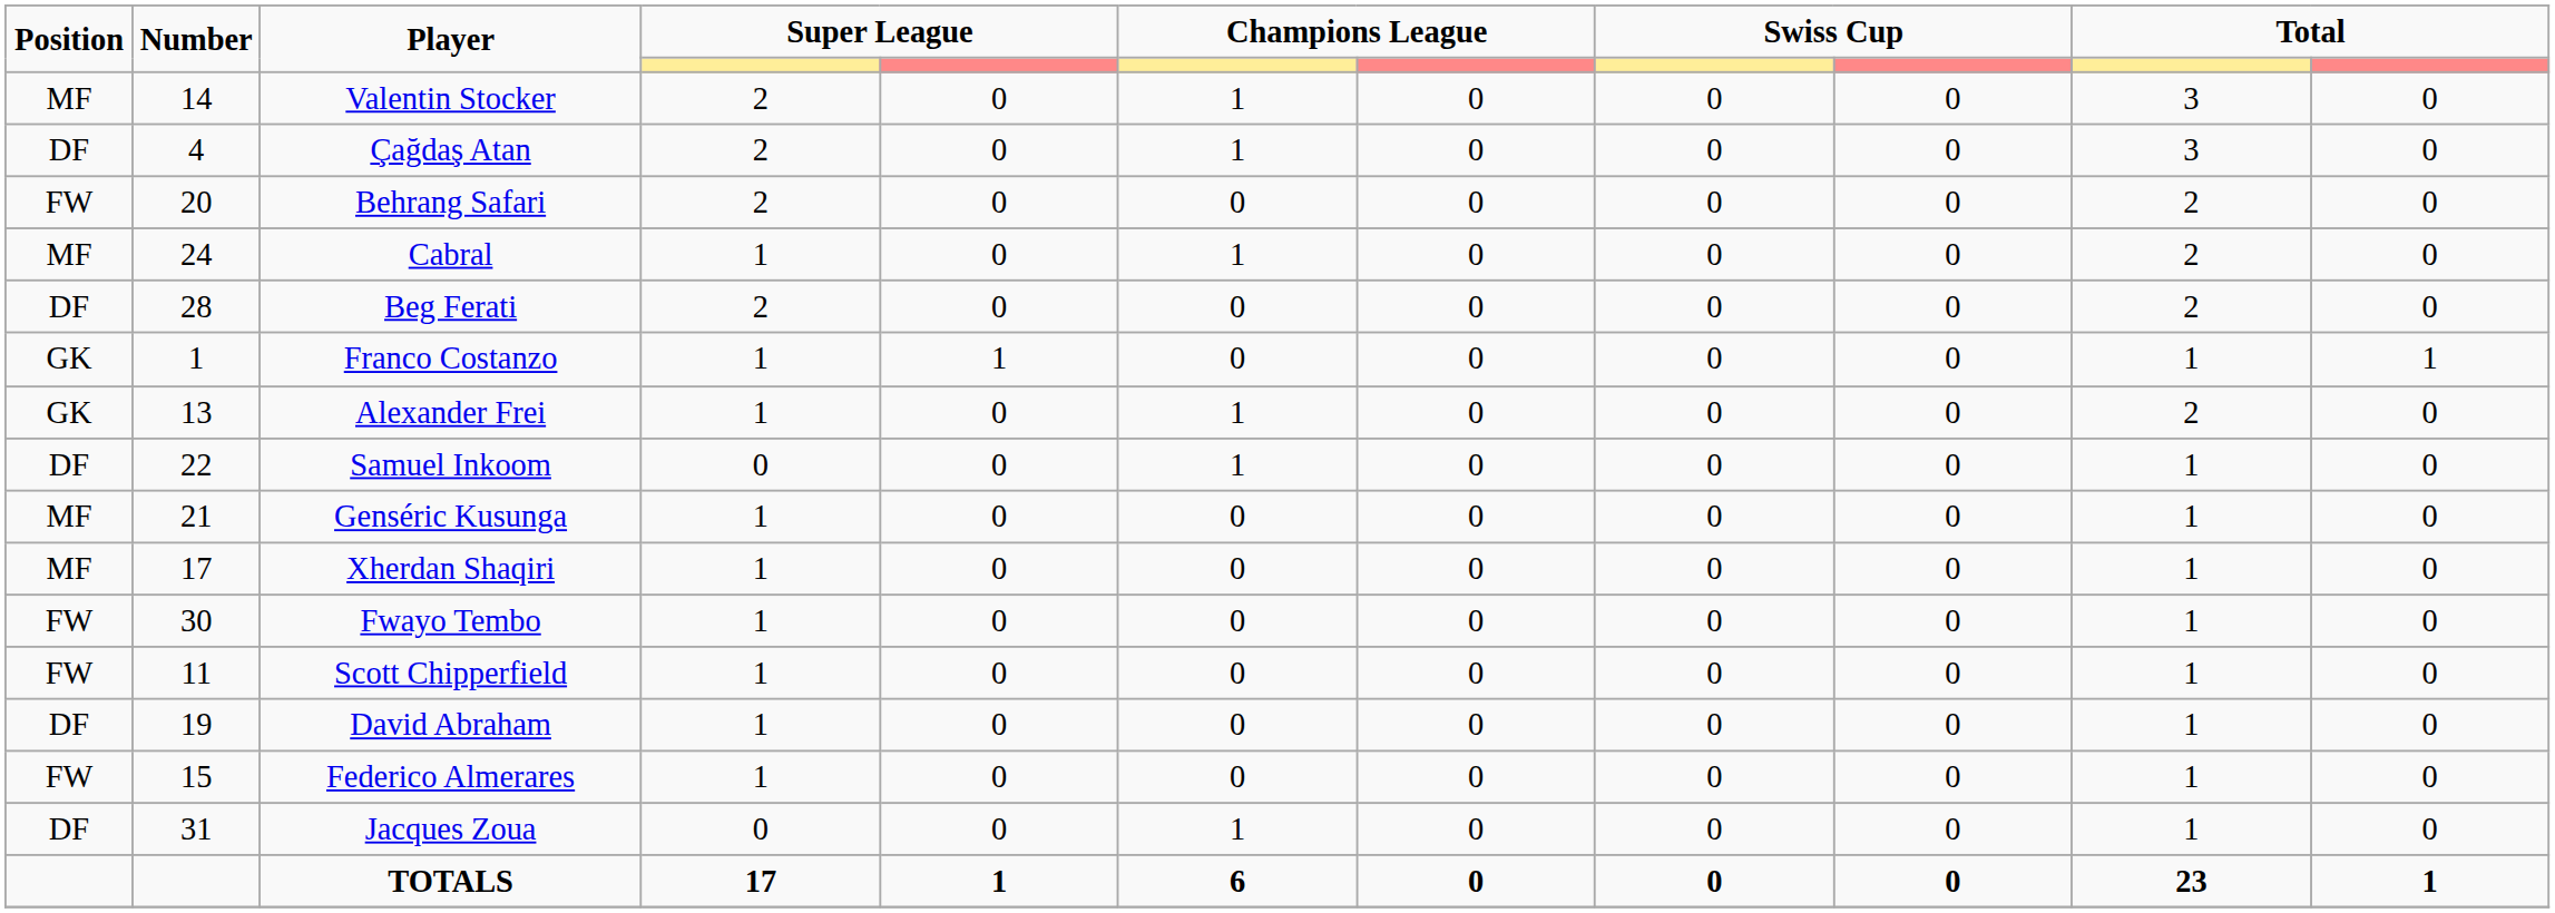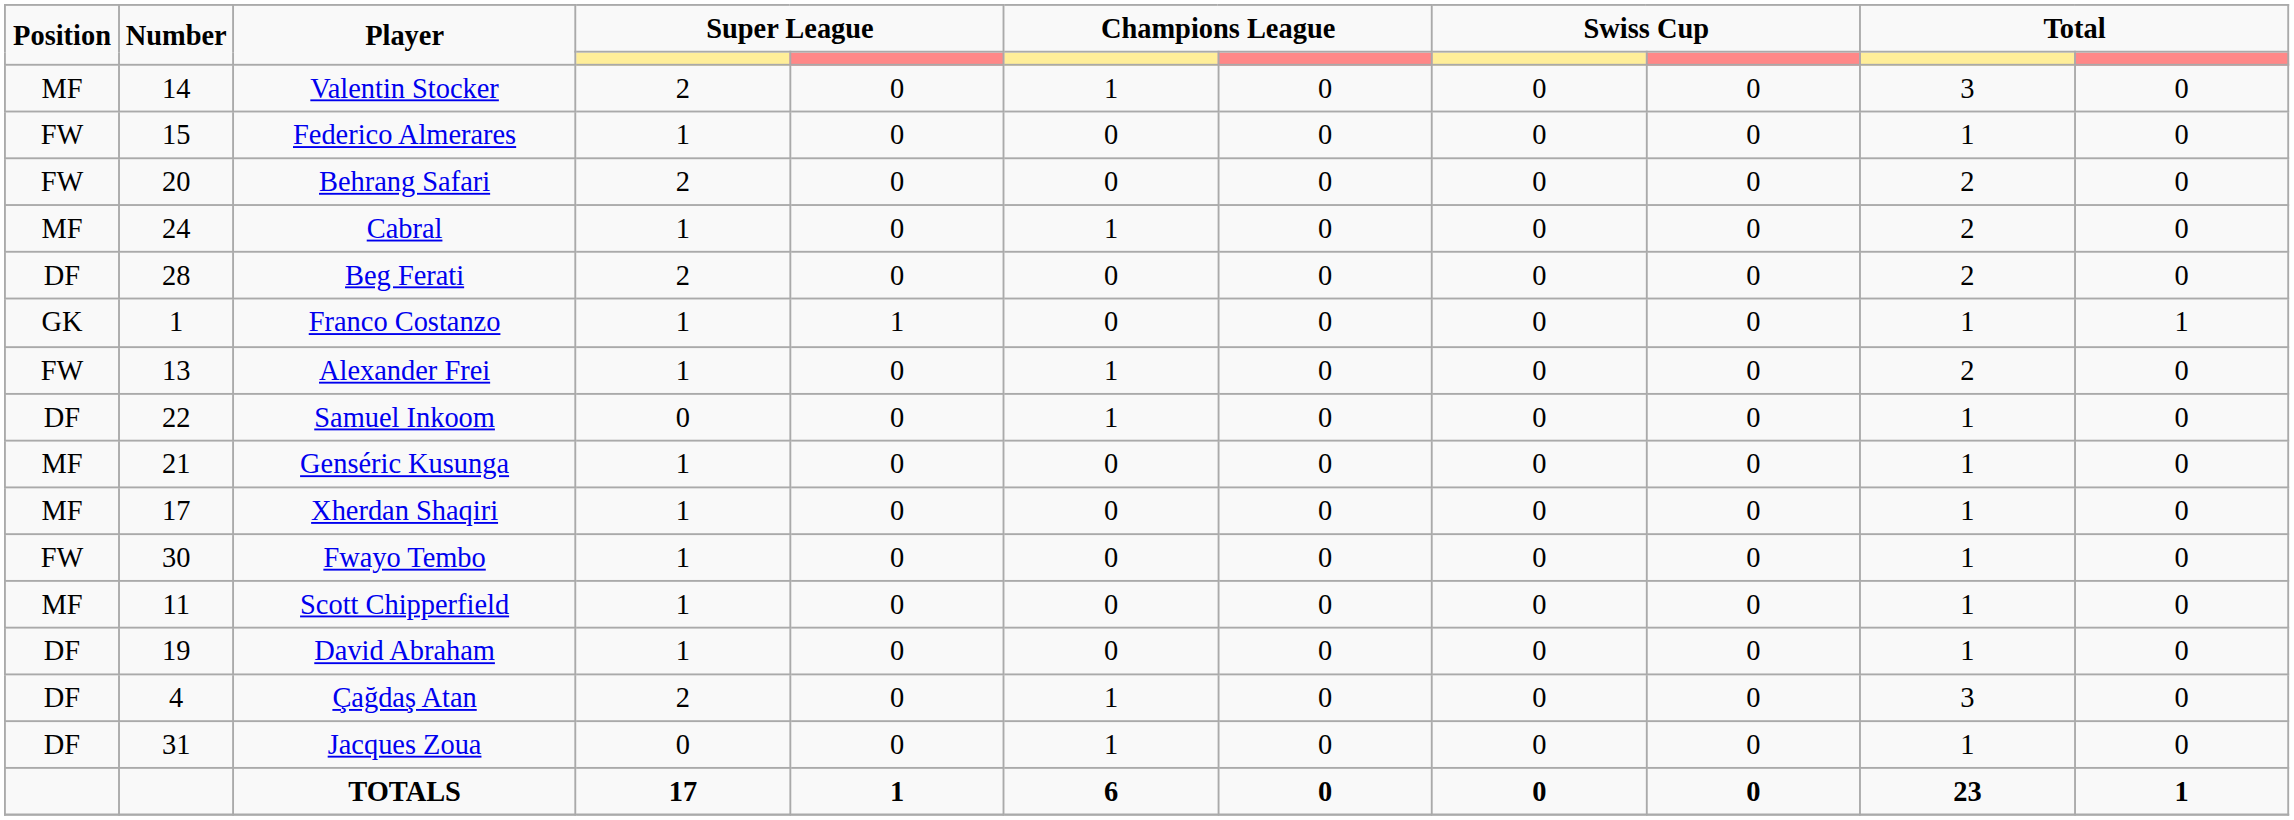 <table class="wikitable" style="font-size: 95%; text-align: center;">
 <tr>
 <td rowspan="2" width="5%" align="center"><strong>Position</strong></td>
 <td rowspan="2" width="5%" align="center"><strong>Number</strong></td>
 <td rowspan="2" width="15%" align="center"><strong>Player</strong></td>
 <td colspan="2" align="center"><strong>Super League</strong></td>
 <td colspan="2" align="center"><strong>Champions League</strong></td>
 <td colspan="2" align="center"><strong>Swiss Cup</strong></td>
 <td colspan="2" align="center"><strong>Total</strong></td>
 </tr>
 <tr>
 <th width=60 style="background: #FFEE99"></th>
 <th width=60 style="background: #FF8888"></th>
 <th width=60 style="background: #FFEE99"></th>
 <th width=60 style="background: #FF8888"></th>
 <th width=60 style="background: #FFEE99"></th>
 <th width=60 style="background: #FF8888"></th>
 <th width=60 style="background: #FFEE99"></th>
 <th width=60 style="background: #FF8888"></th>
 </tr>
 <tr>
 <td>MF</td>
 <td>14</td>
 <td align="center"> <a href='#'>Valentin Stocker</a></td>
 <td>2</td>
 <td>0</td>
 <td>1</td>
 <td>0</td>
 <td>0</td>
 <td>0</td>
 <td>3</td>
 <td>0</td>
 </tr>
 <tr>
-<td>DF</td>
-<td>4</td>
-<td align="center"> <a href='#'>Çağdaş Atan</a></td>
-<td>2</td>
-<td>0</td>
+<td>FW</td>
+<td>15</td>
+<td align="center"> <a href='#'>Federico Almerares</a></td>
 <td>1</td>
 <td>0</td>
 <td>0</td>
 <td>0</td>
-<td>3</td>
+<td>0</td>
+<td>0</td>
+<td>1</td>
 <td>0</td>
 </tr>
 <tr>
 <td>FW</td>
 <td>20</td>
 <td align="center"> <a href='#'>Behrang Safari</a></td>
 <td>2</td>
 <td>0</td>
 <td>0</td>
 <td>0</td>
 <td>0</td>
 <td>0</td>
 <td>2</td>
 <td>0</td>
 </tr>
 <tr>
 <td>MF</td>
 <td>24</td>
 <td align="center"> <a href='#'>Cabral</a></td>
 <td>1</td>
 <td>0</td>
 <td>1</td>
 <td>0</td>
 <td>0</td>
 <td>0</td>
 <td>2</td>
 <td>0</td>
 </tr>
 <tr>
 <td>DF</td>
 <td>28</td>
 <td align="center"> <a href='#'>Beg Ferati</a></td>
 <td>2</td>
 <td>0</td>
 <td>0</td>
 <td>0</td>
 <td>0</td>
 <td>0</td>
 <td>2</td>
 <td>0</td>
 </tr>
 <tr>
 <td>GK</td>
 <td>1</td>
 <td align="center"> <a href='#'>Franco Costanzo</a></td>
 <td>1</td>
 <td>1</td>
 <td>0</td>
 <td>0</td>
 <td>0</td>
 <td>0</td>
 <td>1</td>
 <td>1</td>
 </tr>
 <tr>
-<td>GK</td>
+<td>FW</td>
 <td>13</td>
 <td align="center"> <a href='#'>Alexander Frei</a></td>
 <td>1</td>
 <td>0</td>
 <td>1</td>
 <td>0</td>
 <td>0</td>
 <td>0</td>
 <td>2</td>
 <td>0</td>
 </tr>
 <tr>
 <td>DF</td>
 <td>22</td>
 <td> <a href='#'>Samuel Inkoom</a></td>
 <td>0</td>
 <td>0</td>
 <td>1</td>
 <td>0</td>
 <td>0</td>
 <td>0</td>
 <td>1</td>
 <td>0</td>
 </tr>
 <tr>
 <td>MF</td>
 <td>21</td>
 <td align="center"> <a href='#'>Genséric Kusunga</a></td>
 <td>1</td>
 <td>0</td>
 <td>0</td>
 <td>0</td>
 <td>0</td>
 <td>0</td>
 <td>1</td>
 <td>0</td>
 </tr>
 <tr>
 <td>MF</td>
 <td>17</td>
 <td align="center"> <a href='#'>Xherdan Shaqiri</a></td>
 <td>1</td>
 <td>0</td>
 <td>0</td>
 <td>0</td>
 <td>0</td>
 <td>0</td>
 <td>1</td>
 <td>0</td>
 </tr>
 <tr>
 <td>FW</td>
 <td>30</td>
 <td align="center"> <a href='#'>Fwayo Tembo</a></td>
 <td>1</td>
 <td>0</td>
 <td>0</td>
 <td>0</td>
 <td>0</td>
 <td>0</td>
 <td>1</td>
 <td>0</td>
 </tr>
 <tr>
-<td>FW</td>
+<td>MF</td>
 <td>11</td>
 <td align="center"> <a href='#'>Scott Chipperfield</a></td>
 <td>1</td>
 <td>0</td>
 <td>0</td>
 <td>0</td>
 <td>0</td>
 <td>0</td>
 <td>1</td>
 <td>0</td>
 </tr>
 <tr>
 <td>DF</td>
 <td>19</td>
 <td align="center"> <a href='#'>David Abraham</a></td>
 <td>1</td>
 <td>0</td>
 <td>0</td>
 <td>0</td>
 <td>0</td>
 <td>0</td>
 <td>1</td>
 <td>0</td>
 </tr>
 <tr>
-<td>FW</td>
-<td>15</td>
-<td align="center"> <a href='#'>Federico Almerares</a></td>
+<td>DF</td>
+<td>4</td>
+<td align="center"> <a href='#'>Çağdaş Atan</a></td>
+<td>2</td>
+<td>0</td>
 <td>1</td>
 <td>0</td>
 <td>0</td>
 <td>0</td>
-<td>0</td>
-<td>0</td>
-<td>1</td>
+<td>3</td>
 <td>0</td>
 </tr>
 <tr>
 <td>DF</td>
 <td>31</td>
 <td align="center"> <a href='#'>Jacques Zoua</a></td>
 <td>0</td>
 <td>0</td>
 <td>1</td>
 <td>0</td>
 <td>0</td>
 <td>0</td>
 <td>1</td>
 <td>0</td>
 </tr>
 <tr>
 <td></td>
 <td></td>
 <td><strong>TOTALS</strong></td>
 <td><strong>17</strong></td>
 <td><strong>1</strong></td>
 <td><strong>6</strong></td>
 <td><strong>0</strong></td>
 <td><strong>0</strong></td>
 <td><strong>0</strong></td>
 <td><strong>23</strong></td>
 <td><strong>1</strong></td>
 </tr>
 <tr>
 </tr>
 </table>
